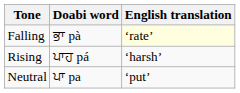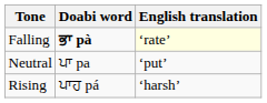 <table class="wikitable">
 <tr>
 <th>Tone</th>
 <th>Doabi word</th>
 <th>English translation</th>
 </tr>
 <tr>
 <td>Falling</td>
-<td>ਭਾ pà</td>
+<td><strong>ਭਾ pà</strong></td>
 <td style="background: lightyellow;">‘rate’</td>
+</tr>
+<tr>
+<td>Neutral</td>
+<td>ਪਾ pa</td>
+<td>‘put’</td>
 </tr>
 <tr>
 <td>Rising</td>
 <td>ਪਾਹ pá</td>
 <td>‘harsh’</td>
 </tr>
-<tr>
-<td>Neutral</td>
-<td>ਪਾ pa</td>
-<td>‘put’</td>
-</tr>
 </table>
